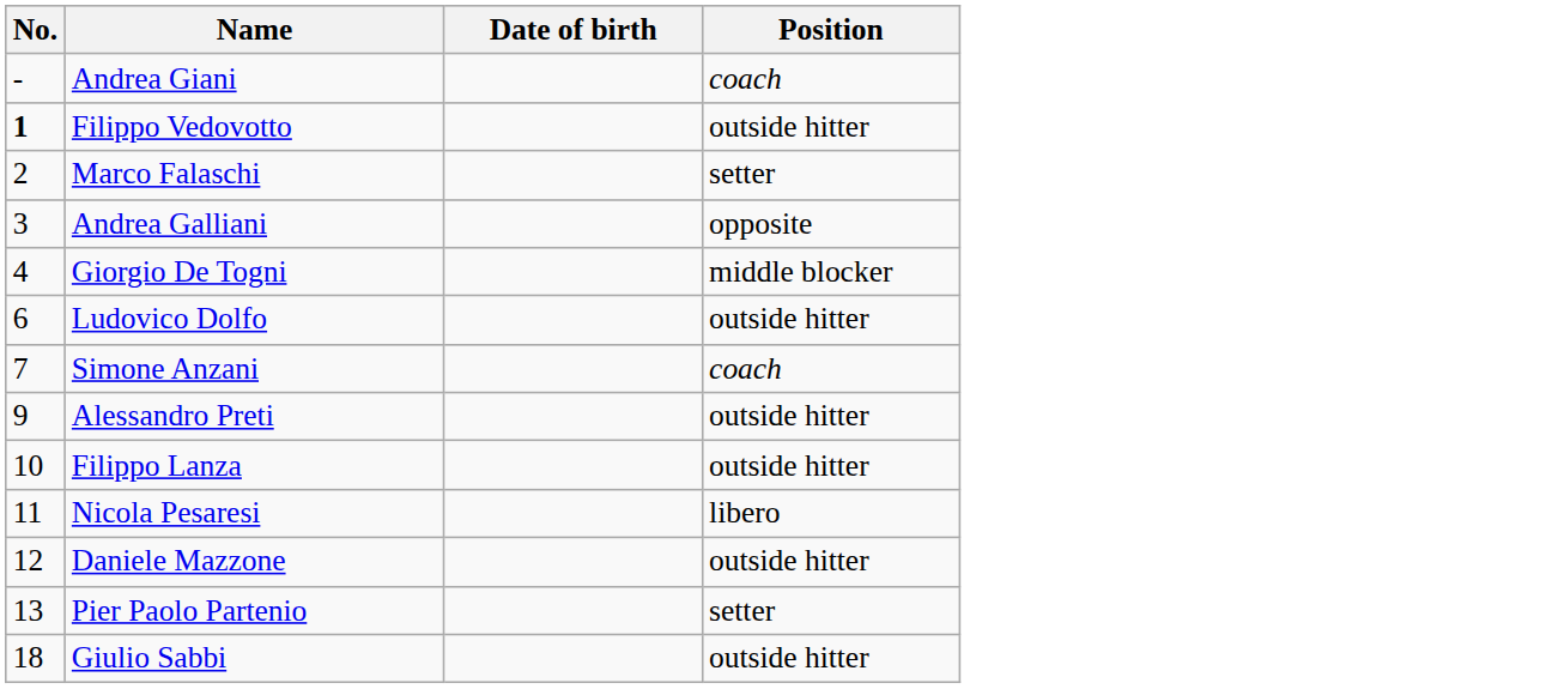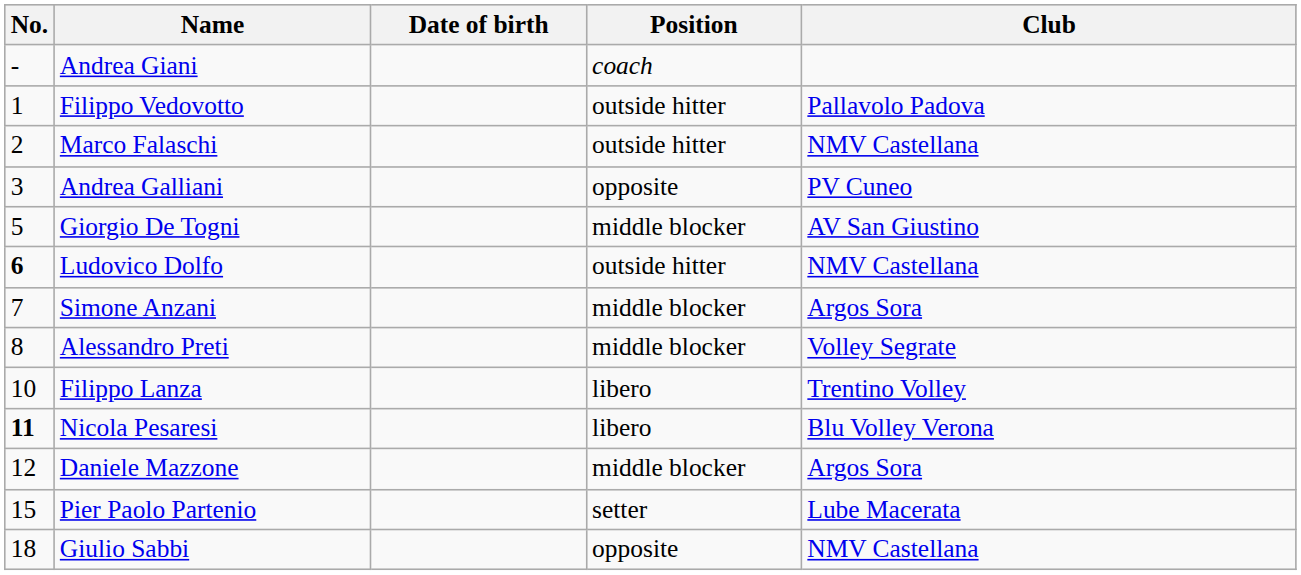 <table class=wikitable sortable style=font-size:100%; text-align:center;>
 <tr>
 <th>No.</th>
 <th style=width:12em>Name</th>
 <th style=width:8em>Date of birth</th>
 <th style=width:8em>Position</th>
+<th style=width:19em>Club</th>
 </tr>
 <tr>
 <td>-</td>
 <td><a href='#'>Andrea Giani</a></td>
 <td></td>
 <td><em>coach</em></td>
+<td></td>
 </tr>
 <tr>
-<td><strong>1</strong></td>
+<td>1</td>
 <td><a href='#'>Filippo Vedovotto</a></td>
 <td></td>
 <td>outside hitter</td>
+<td> <a href='#'>Pallavolo Padova</a></td>
 </tr>
 <tr>
 <td>2</td>
 <td><a href='#'>Marco Falaschi</a></td>
 <td></td>
-<td>setter</td>
+<td>outside hitter</td>
+<td> <a href='#'>NMV Castellana</a></td>
 </tr>
 <tr>
 <td>3</td>
 <td><a href='#'>Andrea Galliani</a></td>
 <td></td>
 <td>opposite</td>
+<td> <a href='#'>PV Cuneo</a></td>
 </tr>
 <tr>
-<td>4</td>
+<td>5</td>
 <td><a href='#'>Giorgio De Togni </a></td>
 <td></td>
 <td>middle blocker</td>
+<td> <a href='#'>AV San Giustino</a></td>
 </tr>
 <tr>
-<td>6</td>
+<td><strong>6</strong></td>
 <td><a href='#'>Ludovico Dolfo</a></td>
 <td></td>
 <td>outside hitter</td>
+<td> <a href='#'>NMV Castellana</a></td>
 </tr>
 <tr>
 <td>7</td>
 <td><a href='#'>Simone Anzani</a></td>
 <td></td>
-<td><em>coach</em></td>
+<td>middle blocker</td>
+<td> <a href='#'>Argos Sora</a></td>
 </tr>
 <tr>
-<td>9</td>
+<td>8</td>
 <td><a href='#'>Alessandro Preti</a></td>
 <td></td>
-<td>outside hitter</td>
+<td>middle blocker</td>
+<td> <a href='#'>Volley Segrate</a></td>
 </tr>
 <tr>
 <td>10</td>
 <td><a href='#'>Filippo Lanza</a></td>
 <td></td>
-<td>outside hitter</td>
+<td>libero</td>
+<td> <a href='#'>Trentino Volley</a></td>
 </tr>
 <tr>
-<td>11</td>
+<td><strong>11</strong></td>
 <td><a href='#'>Nicola Pesaresi</a></td>
 <td></td>
 <td>libero</td>
+<td> <a href='#'>Blu Volley Verona</a></td>
 </tr>
 <tr>
 <td>12</td>
 <td><a href='#'>Daniele Mazzone</a></td>
 <td></td>
-<td>outside hitter</td>
+<td>middle blocker</td>
+<td> <a href='#'>Argos Sora</a></td>
 </tr>
 <tr>
-<td>13</td>
+<td>15</td>
 <td><a href='#'>Pier Paolo Partenio</a></td>
 <td></td>
 <td>setter</td>
+<td> <a href='#'>Lube Macerata</a></td>
 </tr>
 <tr>
 <td>18</td>
 <td><a href='#'>Giulio Sabbi</a></td>
 <td></td>
-<td>outside hitter</td>
+<td>opposite</td>
+<td> <a href='#'>NMV Castellana</a></td>
 </tr>
 </table>
